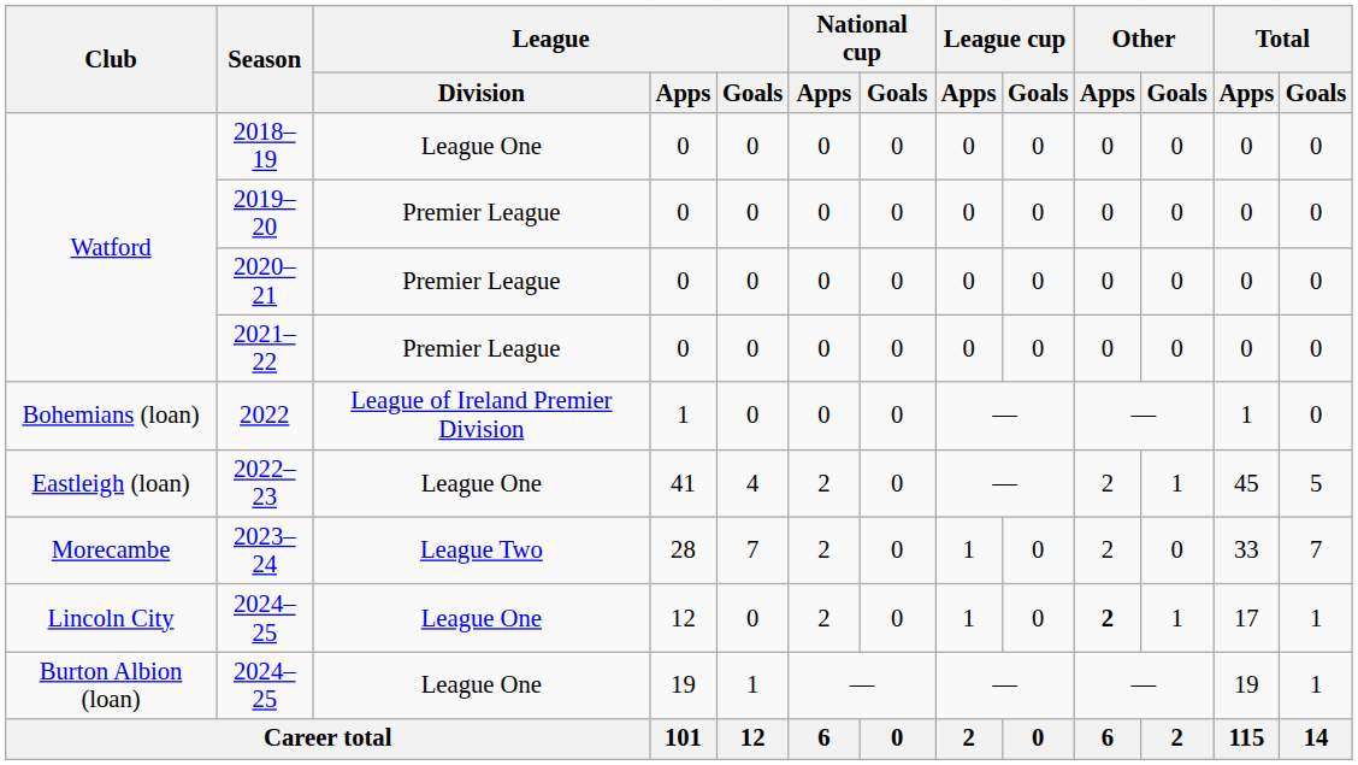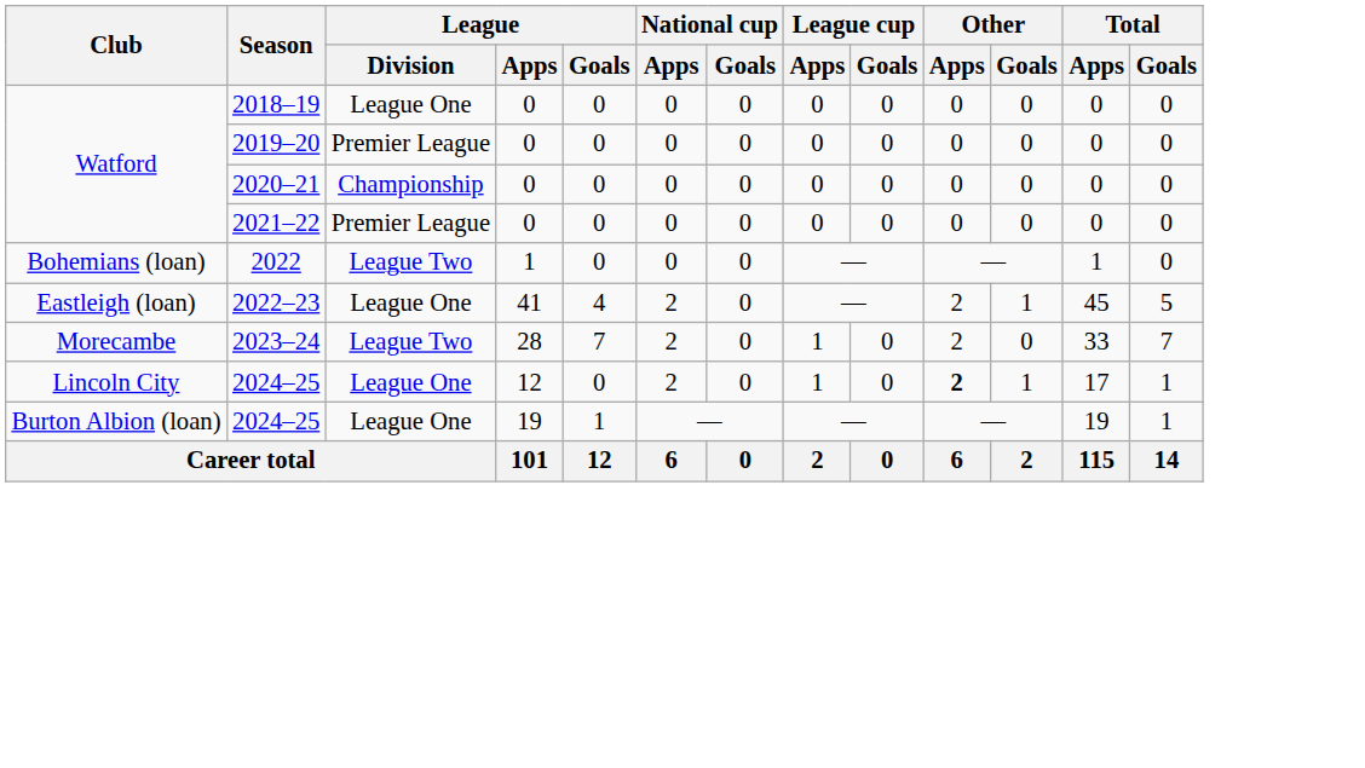 <table class="wikitable" style="text-align:center">
 <tr>
 <th rowspan="2">Club</th>
 <th rowspan="2">Season</th>
 <th colspan="3">League</th>
 <th colspan="2">National cup</th>
 <th colspan="2">League cup</th>
 <th colspan="2">Other</th>
 <th colspan="2">Total</th>
 </tr>
 <tr>
 <th>Division</th>
 <th>Apps</th>
 <th>Goals</th>
 <th>Apps</th>
 <th>Goals</th>
 <th>Apps</th>
 <th>Goals</th>
 <th>Apps</th>
 <th>Goals</th>
 <th>Apps</th>
 <th>Goals</th>
 </tr>
 <tr>
 <td rowspan="4"><a href='#'>Watford</a></td>
 <td><a href='#'>2018–19</a></td>
 <td>League One</td>
 <td>0</td>
 <td>0</td>
 <td>0</td>
 <td>0</td>
 <td>0</td>
 <td>0</td>
 <td>0</td>
 <td>0</td>
 <td>0</td>
 <td>0</td>
 </tr>
 <tr>
 <td><a href='#'>2019–20</a></td>
 <td>Premier League</td>
 <td>0</td>
 <td>0</td>
 <td>0</td>
 <td>0</td>
 <td>0</td>
 <td>0</td>
 <td>0</td>
 <td>0</td>
 <td>0</td>
 <td>0</td>
 </tr>
 <tr>
 <td><a href='#'>2020–21</a></td>
-<td>Premier League</td>
+<td><a href='#'>Championship</a></td>
 <td>0</td>
 <td>0</td>
 <td>0</td>
 <td>0</td>
 <td>0</td>
 <td>0</td>
 <td>0</td>
 <td>0</td>
 <td>0</td>
 <td>0</td>
 </tr>
 <tr>
 <td><a href='#'>2021–22</a></td>
 <td>Premier League</td>
 <td>0</td>
 <td>0</td>
 <td>0</td>
 <td>0</td>
 <td>0</td>
 <td>0</td>
 <td>0</td>
 <td>0</td>
 <td>0</td>
 <td>0</td>
 </tr>
 <tr>
 <td><a href='#'>Bohemians</a> (loan)</td>
 <td><a href='#'>2022</a></td>
-<td><a href='#'>League of Ireland Premier Division</a></td>
+<td><a href='#'>League Two</a></td>
 <td>1</td>
 <td>0</td>
 <td>0</td>
 <td>0</td>
 <td colspan="2">—</td>
 <td colspan="2">—</td>
 <td>1</td>
 <td>0</td>
 </tr>
 <tr>
 <td><a href='#'>Eastleigh</a> (loan)</td>
 <td><a href='#'>2022–23</a></td>
 <td>League One</td>
 <td>41</td>
 <td>4</td>
 <td>2</td>
 <td>0</td>
 <td colspan="2">—</td>
 <td>2</td>
 <td>1</td>
 <td>45</td>
 <td>5</td>
 </tr>
 <tr>
 <td><a href='#'>Morecambe</a></td>
 <td><a href='#'>2023–24</a></td>
 <td><a href='#'>League Two</a></td>
 <td>28</td>
 <td>7</td>
 <td>2</td>
 <td>0</td>
 <td>1</td>
 <td>0</td>
 <td>2</td>
 <td>0</td>
 <td>33</td>
 <td>7</td>
 </tr>
 <tr>
 <td><a href='#'>Lincoln City</a></td>
 <td><a href='#'>2024–25</a></td>
 <td><a href='#'>League One</a></td>
 <td>12</td>
 <td>0</td>
 <td>2</td>
 <td>0</td>
 <td>1</td>
 <td>0</td>
 <td><strong>2</strong></td>
 <td>1</td>
 <td>17</td>
 <td>1</td>
 </tr>
 <tr>
 <td><a href='#'>Burton Albion</a> (loan)</td>
 <td><a href='#'>2024–25</a></td>
 <td>League One</td>
 <td>19</td>
 <td>1</td>
 <td colspan="2">—</td>
 <td colspan="2">—</td>
 <td colspan="2">—</td>
 <td>19</td>
 <td>1</td>
 </tr>
 <tr>
 <th colspan="3">Career total</th>
 <th>101</th>
 <th>12</th>
 <th>6</th>
 <th>0</th>
 <th>2</th>
 <th>0</th>
 <th>6</th>
 <th>2</th>
 <th>115</th>
 <th>14</th>
 </tr>
 </table>
